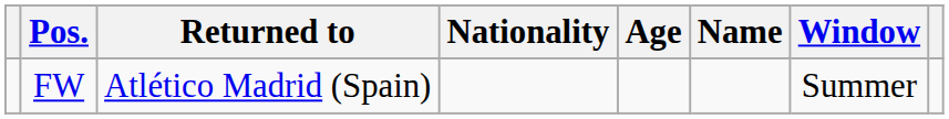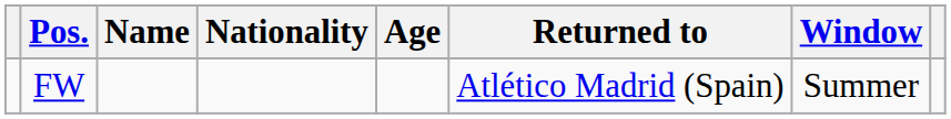 <table class="wikitable sortable" style="text-align:center;">
 <tr>
 <th scope=col></th>
 <th scope=col><a href='#'>Pos.</a></th>
-<th scope=col>Returned to</th>
+<th scope=col>Name</th>
 <th scope=col>Nationality</th>
 <th scope=col>Age</th>
-<th scope=col>Name</th>
+<th scope=col>Returned to</th>
 <th scope=col><a href='#'>Window</a></th>
 <th scope=col class=unsortable></th>
 </tr>
 <tr>
 <td></td>
 <td><a href='#'>FW</a></td>
-<td align=left><a href='#'>Atlético Madrid</a> (Spain)</td>
+<td align=left></td>
 <td align=left></td>
 <td></td>
-<td align=left></td>
+<td align=left><a href='#'>Atlético Madrid</a> (Spain)</td>
 <td>Summer</td>
 <td></td>
 </tr>
 </table>
